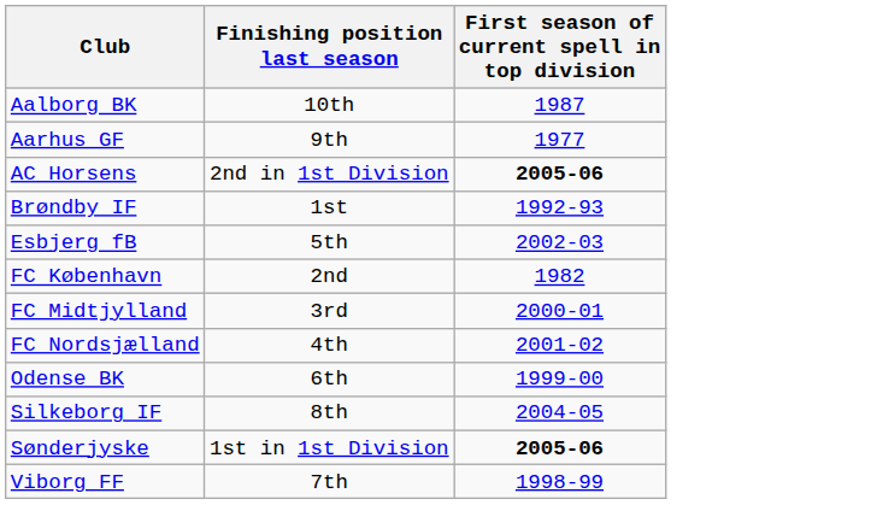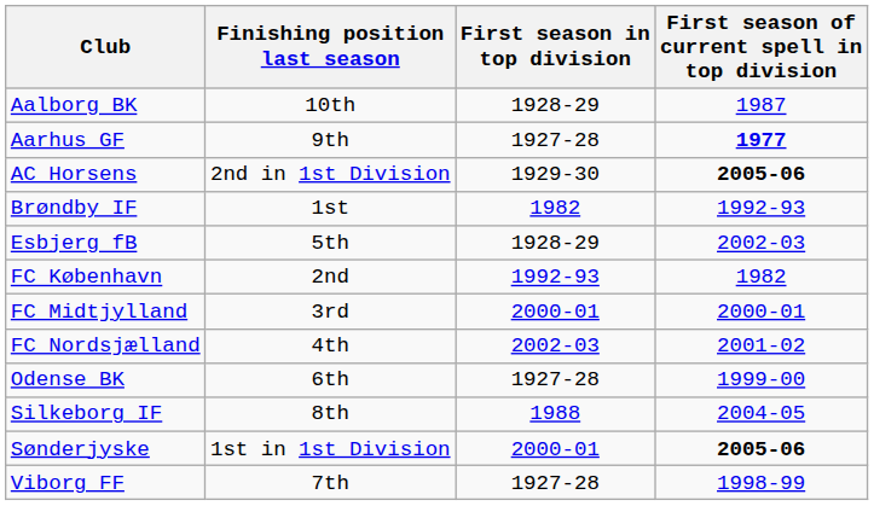 <table class="wikitable" style="text-align:center;">
 <tr>
 <th>Club<br></th>
 <th>Finishing position<br><a href='#'>last season</a></th>
+<th>First season in<br>top division</th>
 <th>First season of<br>current spell in<br>top division</th>
 </tr>
 <tr>
 <td style="text-align:left;"><a href='#'>Aalborg BK</a></td>
 <td>10th</td>
+<td>1928-29</td>
 <td><a href='#'>1987</a></td>
 </tr>
 <tr>
 <td style="text-align:left;"><a href='#'>Aarhus GF</a></td>
 <td>9th</td>
-<td><a href='#'>1977</a></td>
+<td>1927-28</td>
+<td><strong><a href='#'>1977</a></strong></td>
 </tr>
 <tr>
 <td style="text-align:left;"><a href='#'>AC Horsens</a></td>
 <td>2nd in <a href='#'>1st Division</a></td>
+<td>1929-30</td>
 <td><strong>2005-06</strong></td>
 </tr>
 <tr>
 <td style="text-align:left;"><a href='#'>Brøndby IF</a></td>
 <td>1st</td>
+<td><a href='#'>1982</a></td>
 <td><a href='#'>1992-93</a></td>
 </tr>
 <tr>
 <td style="text-align:left;"><a href='#'>Esbjerg fB</a></td>
 <td>5th</td>
+<td>1928-29</td>
 <td><a href='#'>2002-03</a></td>
 </tr>
 <tr>
 <td style="text-align:left;"><a href='#'>FC København</a></td>
 <td>2nd</td>
+<td><a href='#'>1992-93</a></td>
 <td><a href='#'>1982</a></td>
 </tr>
 <tr>
 <td style="text-align:left;"><a href='#'>FC Midtjylland</a></td>
 <td>3rd</td>
 <td><a href='#'>2000-01</a></td>
+<td><a href='#'>2000-01</a></td>
 </tr>
 <tr>
 <td style="text-align:left;"><a href='#'>FC Nordsjælland</a></td>
 <td>4th</td>
+<td><a href='#'>2002-03</a></td>
 <td><a href='#'>2001-02</a></td>
 </tr>
 <tr>
 <td style="text-align:left;"><a href='#'>Odense BK</a></td>
 <td>6th</td>
+<td>1927-28</td>
 <td><a href='#'>1999-00</a></td>
 </tr>
 <tr>
 <td style="text-align:left;"><a href='#'>Silkeborg IF</a></td>
 <td>8th</td>
+<td><a href='#'>1988</a></td>
 <td><a href='#'>2004-05</a></td>
 </tr>
 <tr>
 <td style="text-align:left;"><a href='#'>Sønderjyske</a></td>
 <td>1st in <a href='#'>1st Division</a></td>
+<td><a href='#'>2000-01</a></td>
 <td><strong>2005-06</strong></td>
 </tr>
 <tr>
 <td style="text-align:left;"><a href='#'>Viborg FF</a></td>
 <td>7th</td>
+<td>1927-28</td>
 <td><a href='#'>1998-99</a></td>
 </tr>
 </table>
